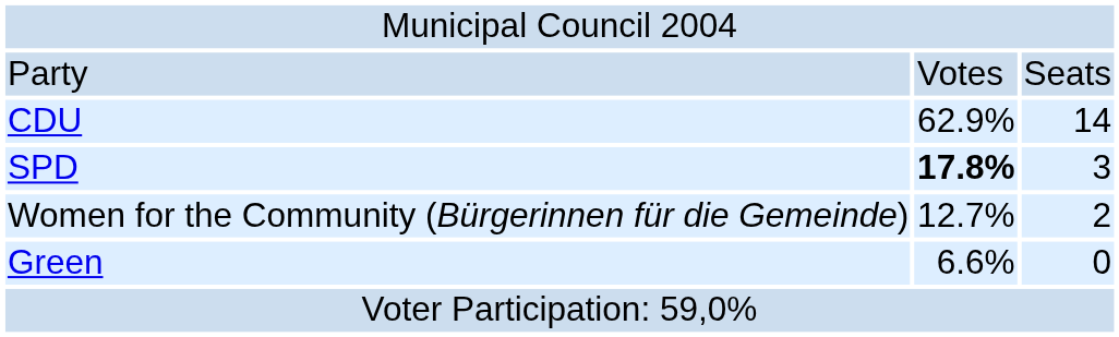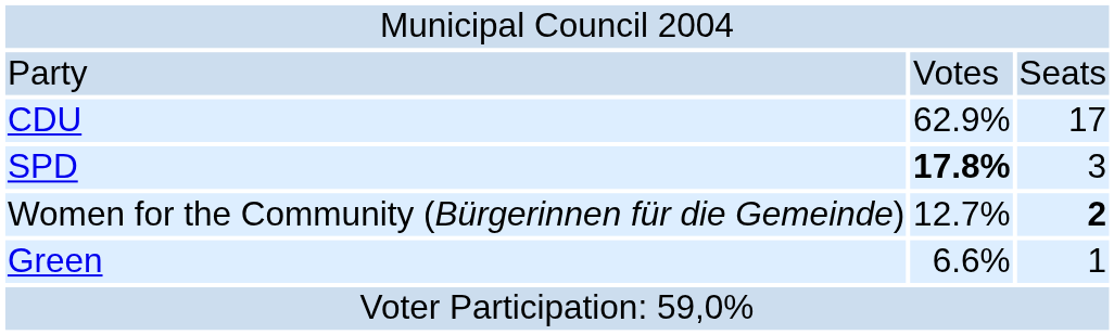 <table border=0>
 <tr bgcolor=#FFFFFF>
 </tr>
 <tr bgcolor=#CCDDEE>
 <td colspan=6 align=center>Municipal Council 2004</td>
 </tr>
 <tr bgcolor=#CCDDEE>
 <td>Party</td>
 <td>Votes</td>
 <td>Seats</td>
 </tr>
 <tr bgcolor=#DDEEFF>
 <td><a href='#'>CDU</a></td>
 <td align=right>62.9%</td>
-<td align=right>14</td>
+<td align=right>17</td>
 </tr>
 <tr bgcolor=#DDEEFF>
 <td><a href='#'>SPD</a></td>
 <td align=right><strong>17.8%</strong></td>
 <td align=right>3</td>
 </tr>
 <tr bgcolor=#DDEEFF>
 <td>Women for the Community (<em>Bürgerinnen für die Gemeinde</em>)</td>
 <td align=right>12.7%</td>
-<td align=right>2</td>
+<td align=right><strong>2</strong></td>
 </tr>
 <tr bgcolor=#DDEEFF>
 <td><a href='#'>Green</a></td>
 <td align=right>6.6%</td>
-<td align=right>0</td>
+<td align=right>1</td>
 </tr>
 <tr bgcolor=#CCDDEE>
 <td colspan=6 align=center>Voter Participation: 59,0%</td>
 </tr>
 </table>
